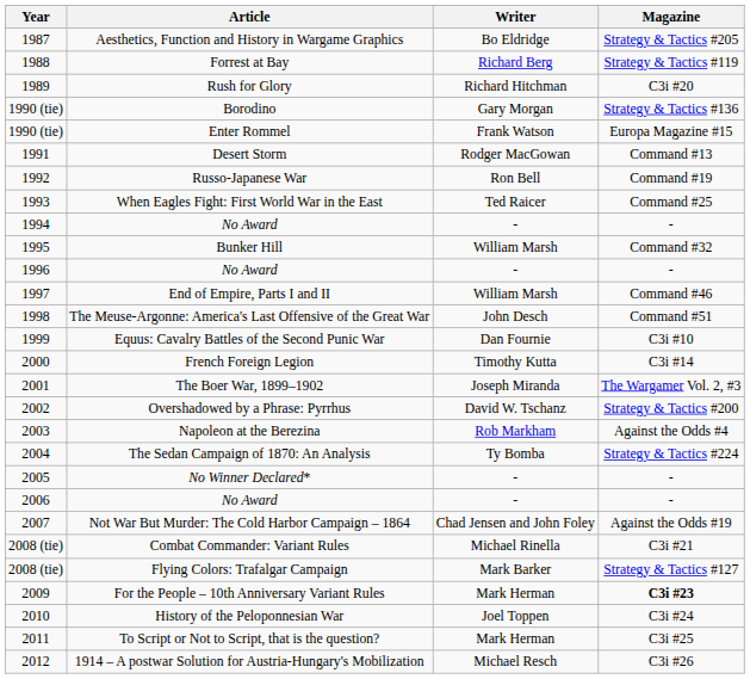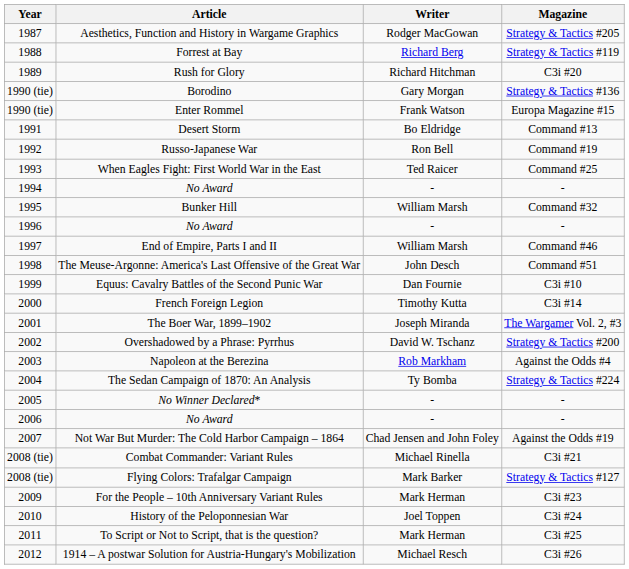 <table class="wikitable" style="font-size: 95%">
 <tr>
 <th>Year</th>
 <th>Article</th>
 <th>Writer</th>
 <th>Magazine</th>
 </tr>
 <tr align="center">
 <td>1987</td>
 <td>Aesthetics, Function and History in Wargame Graphics</td>
-<td>Bo Eldridge</td>
+<td>Rodger MacGowan</td>
 <td><a href='#'>Strategy & Tactics</a> #205</td>
 </tr>
 <tr align="center">
 <td>1988</td>
 <td>Forrest at Bay</td>
 <td><a href='#'>Richard Berg</a></td>
 <td><a href='#'>Strategy & Tactics</a> #119</td>
 </tr>
 <tr align="center">
 <td>1989</td>
 <td>Rush for Glory</td>
 <td>Richard Hitchman</td>
 <td>C3i #20</td>
 </tr>
 <tr align="center">
 <td>1990 (tie)</td>
 <td>Borodino</td>
 <td>Gary Morgan</td>
 <td><a href='#'>Strategy & Tactics</a> #136</td>
 </tr>
 <tr align="center">
 <td>1990 (tie)</td>
 <td>Enter Rommel</td>
 <td>Frank Watson</td>
 <td>Europa Magazine #15</td>
 </tr>
 <tr align="center">
 <td>1991</td>
 <td>Desert Storm</td>
-<td>Rodger MacGowan</td>
+<td>Bo Eldridge</td>
 <td>Command #13</td>
 </tr>
 <tr align="center">
 <td>1992</td>
 <td>Russo-Japanese War</td>
 <td>Ron Bell</td>
 <td>Command #19</td>
 </tr>
 <tr align="center">
 <td>1993</td>
 <td>When Eagles Fight: First World War in the East</td>
 <td>Ted Raicer</td>
 <td>Command #25</td>
 </tr>
 <tr align="center">
 <td>1994</td>
 <td><em>No Award</em></td>
 <td>-</td>
 <td>-</td>
 </tr>
 <tr align="center">
 <td>1995</td>
 <td>Bunker Hill</td>
 <td>William Marsh</td>
 <td>Command #32</td>
 </tr>
 <tr align="center">
 <td>1996</td>
 <td><em>No Award</em></td>
 <td>-</td>
 <td>-</td>
 </tr>
 <tr align="center">
 <td>1997</td>
 <td>End of Empire, Parts I and II</td>
 <td>William Marsh</td>
 <td>Command #46</td>
 </tr>
 <tr align="center">
 <td>1998</td>
 <td>The Meuse-Argonne: America's Last Offensive of the Great War</td>
 <td>John Desch</td>
 <td>Command #51</td>
 </tr>
 <tr align="center">
 <td>1999</td>
 <td>Equus: Cavalry Battles of the Second Punic War</td>
 <td>Dan Fournie</td>
 <td>C3i #10</td>
 </tr>
 <tr align="center">
 <td>2000</td>
 <td>French Foreign Legion</td>
 <td>Timothy Kutta</td>
 <td>C3i #14</td>
 </tr>
 <tr align="center">
 <td>2001</td>
 <td>The Boer War, 1899–1902</td>
 <td>Joseph Miranda</td>
 <td><a href='#'>The Wargamer</a> Vol. 2, #3</td>
 </tr>
 <tr align="center">
 <td>2002</td>
 <td>Overshadowed by a Phrase: Pyrrhus</td>
 <td>David W. Tschanz</td>
 <td><a href='#'>Strategy & Tactics</a> #200</td>
 </tr>
 <tr align="center">
 <td>2003</td>
 <td>Napoleon at the Berezina</td>
 <td><a href='#'>Rob Markham</a></td>
 <td>Against the Odds #4</td>
 </tr>
 <tr align="center">
 <td>2004</td>
 <td>The Sedan Campaign of 1870: An Analysis</td>
 <td>Ty Bomba</td>
 <td><a href='#'>Strategy & Tactics</a> #224</td>
 </tr>
 <tr align="center">
 <td>2005</td>
 <td><em>No Winner Declared</em>*</td>
 <td>-</td>
 <td>-</td>
 </tr>
 <tr align="center">
 <td>2006</td>
 <td><em>No Award</em></td>
 <td>-</td>
 <td>-</td>
 </tr>
 <tr align="center">
 <td>2007</td>
 <td>Not War But Murder: The Cold Harbor Campaign – 1864</td>
 <td>Chad Jensen and John Foley</td>
 <td>Against the Odds #19</td>
 </tr>
 <tr align="center">
 <td>2008 (tie)</td>
 <td>Combat Commander: Variant Rules</td>
 <td>Michael Rinella</td>
 <td>C3i #21</td>
 </tr>
 <tr align="center">
 <td>2008 (tie)</td>
 <td>Flying Colors: Trafalgar Campaign</td>
 <td>Mark Barker</td>
 <td><a href='#'>Strategy & Tactics</a> #127</td>
 </tr>
 <tr align="center">
 <td>2009</td>
 <td>For the People – 10th Anniversary Variant Rules</td>
 <td>Mark Herman</td>
-<td><strong>C3i #23</strong></td>
+<td>C3i #23</td>
 </tr>
 <tr align="center">
 <td>2010</td>
 <td>History of the Peloponnesian War</td>
 <td>Joel Toppen</td>
 <td>C3i #24</td>
 </tr>
 <tr align="center">
 <td>2011</td>
 <td>To Script or Not to Script, that is the question?</td>
 <td>Mark Herman</td>
 <td>C3i #25</td>
 </tr>
 <tr align="center">
 <td>2012</td>
 <td>1914 – A postwar Solution for Austria-Hungary's Mobilization</td>
 <td>Michael Resch</td>
 <td>C3i #26</td>
 </tr>
 </table>
